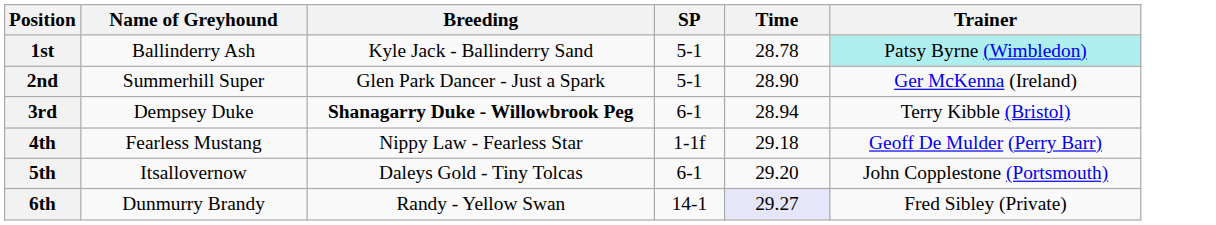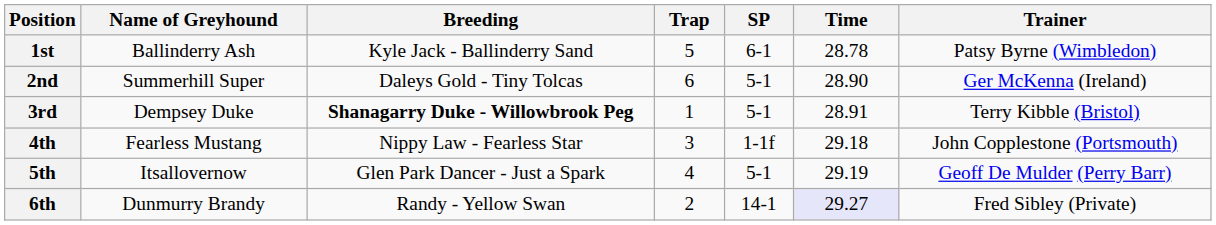 <table class="wikitable" style="text-align: center">
 <tr>
 <th width=50>Position</th>
 <th width=180>Name of Greyhound</th>
 <th width=280>Breeding</th>
+<th width=50>Trap</th>
 <th width=50>SP</th>
 <th width=80>Time</th>
 <th width=250>Trainer</th>
 </tr>
 <tr>
 <th>1st</th>
 <td>Ballinderry Ash</td>
 <td>Kyle Jack - Ballinderry Sand</td>
-<td>5-1</td>
+<td>5</td>
+<td>6-1</td>
 <td>28.78</td>
-<td style="background: paleturquoise;">Patsy Byrne <a href='#'>(Wimbledon)</a></td>
+<td>Patsy Byrne <a href='#'>(Wimbledon)</a></td>
 </tr>
 <tr>
 <th>2nd</th>
 <td>Summerhill Super</td>
-<td>Glen Park Dancer - Just a Spark</td>
+<td>Daleys Gold - Tiny Tolcas</td>
+<td>6</td>
 <td>5-1</td>
 <td>28.90</td>
 <td><a href='#'>Ger McKenna</a> (Ireland)</td>
 </tr>
 <tr>
 <th>3rd</th>
 <td>Dempsey Duke</td>
 <td><strong>Shanagarry Duke - Willowbrook Peg</strong></td>
-<td>6-1</td>
-<td>28.94</td>
+<td>1</td>
+<td>5-1</td>
+<td>28.91</td>
 <td>Terry Kibble <a href='#'>(Bristol)</a></td>
 </tr>
 <tr>
 <th>4th</th>
 <td>Fearless Mustang</td>
 <td>Nippy Law - Fearless Star</td>
+<td>3</td>
 <td>1-1f</td>
 <td>29.18</td>
-<td><a href='#'>Geoff De Mulder</a> <a href='#'>(Perry Barr)</a></td>
+<td>John Copplestone <a href='#'>(Portsmouth)</a></td>
 </tr>
 <tr>
 <th>5th</th>
 <td>Itsallovernow</td>
-<td>Daleys Gold - Tiny Tolcas</td>
-<td>6-1</td>
-<td>29.20</td>
-<td>John Copplestone <a href='#'>(Portsmouth)</a></td>
+<td>Glen Park Dancer - Just a Spark</td>
+<td>4</td>
+<td>5-1</td>
+<td>29.19</td>
+<td><a href='#'>Geoff De Mulder</a> <a href='#'>(Perry Barr)</a></td>
 </tr>
 <tr>
 <th>6th</th>
 <td>Dunmurry Brandy</td>
 <td>Randy - Yellow Swan</td>
+<td>2</td>
 <td>14-1</td>
 <td style="background: lavender;">29.27</td>
 <td>Fred Sibley (Private)</td>
 </tr>
 </table>
